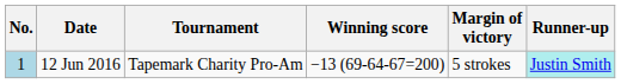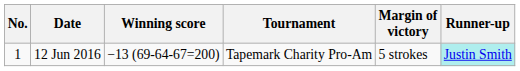 <table class="wikitable" style="font-size:95%;">
 <tr>
 <th>No.</th>
 <th>Date</th>
+<th>Winning score</th>
 <th>Tournament</th>
-<th>Winning score</th>
 <th>Margin of<br>victory</th>
 <th>Runner-up</th>
 </tr>
 <tr>
-<td align=center style="background: lightblue;">1</td>
+<td align=center>1</td>
 <td align=right>12 Jun 2016</td>
+<td>−13 (69-64-67=200)</td>
 <td>Tapemark Charity Pro-Am</td>
-<td>−13 (69-64-67=200)</td>
 <td>5 strokes</td>
 <td style="background: paleturquoise;"> <a href='#'>Justin Smith</a></td>
 </tr>
 </table>
